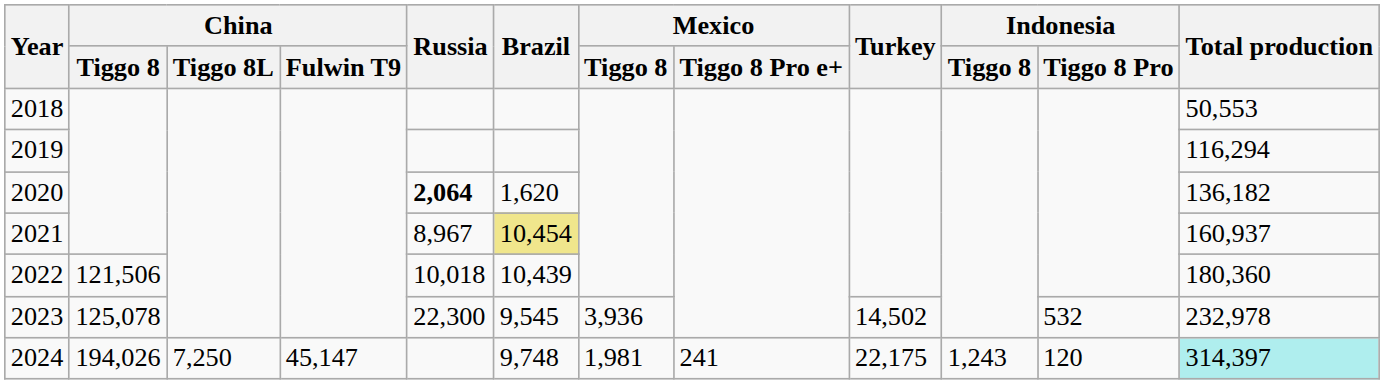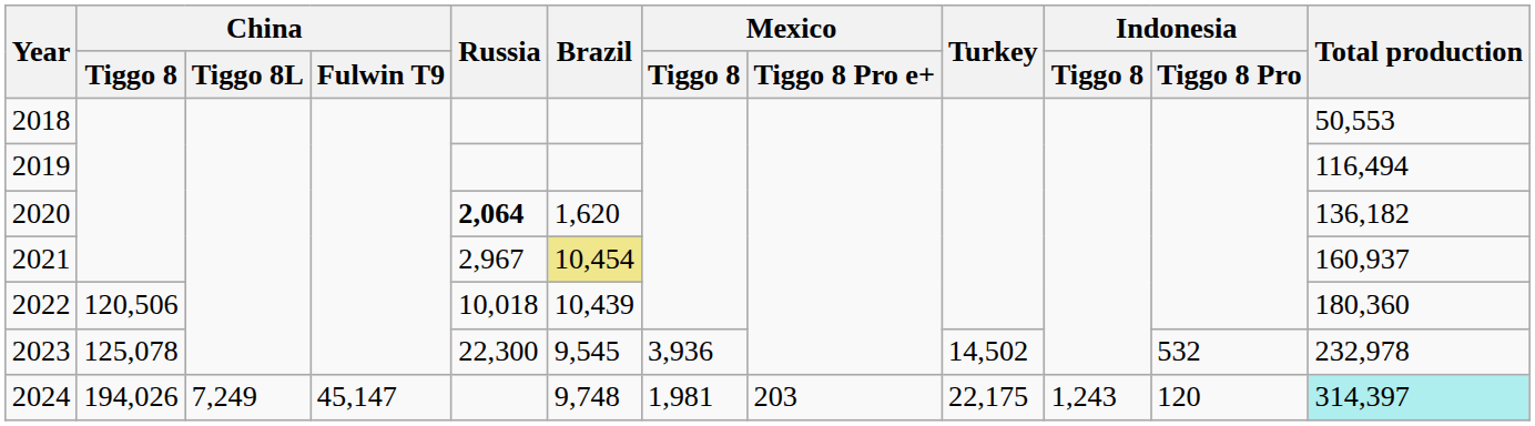 <table class="wikitable">
 <tr>
 <th rowspan="2">Year</th>
 <th colspan="3">China</th>
 <th rowspan="2">Russia</th>
 <th rowspan="2">Brazil</th>
 <th colspan="2">Mexico</th>
 <th rowspan="2">Turkey</th>
 <th colspan="2">Indonesia</th>
 <th rowspan="2">Total production</th>
 </tr>
 <tr>
 <th>Tiggo 8</th>
 <th>Tiggo 8L</th>
 <th>Fulwin T9</th>
 <th>Tiggo 8</th>
 <th>Tiggo 8 Pro e+</th>
 <th>Tiggo 8</th>
 <th>Tiggo 8 Pro</th>
 </tr>
 <tr>
 <td>2018</td>
 <td rowspan="4"></td>
 <td rowspan="6"></td>
 <td rowspan="6"></td>
 <td></td>
 <td></td>
 <td rowspan="5"></td>
 <td rowspan="6"></td>
 <td rowspan="5"></td>
 <td rowspan="6"></td>
 <td rowspan="5"></td>
 <td>50,553</td>
 </tr>
 <tr>
 <td>2019</td>
 <td></td>
 <td></td>
-<td>116,294</td>
+<td>116,494</td>
 </tr>
 <tr>
 <td>2020</td>
 <td><strong>2,064</strong></td>
 <td>1,620</td>
 <td>136,182</td>
 </tr>
 <tr>
 <td>2021</td>
-<td>8,967</td>
+<td>2,967</td>
 <td style="background: khaki;">10,454</td>
 <td>160,937</td>
 </tr>
 <tr>
 <td>2022</td>
-<td>121,506</td>
+<td>120,506</td>
 <td>10,018</td>
 <td>10,439</td>
 <td>180,360</td>
 </tr>
 <tr>
 <td>2023</td>
 <td>125,078</td>
 <td>22,300</td>
 <td>9,545</td>
 <td>3,936</td>
 <td>14,502</td>
 <td>532</td>
 <td>232,978</td>
 </tr>
 <tr>
 <td>2024</td>
 <td>194,026</td>
-<td>7,250</td>
+<td>7,249</td>
 <td>45,147</td>
 <td></td>
 <td>9,748</td>
 <td>1,981</td>
-<td>241</td>
+<td>203</td>
 <td>22,175</td>
 <td>1,243</td>
 <td>120</td>
 <td style="background: paleturquoise;">314,397</td>
 </tr>
 </table>
